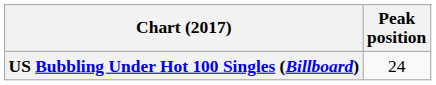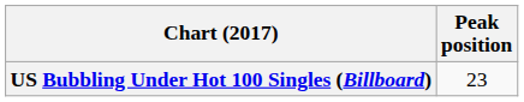 <table class="wikitable plainrowheaders" style="text-align:center">
 <tr>
 <th>Chart (2017)</th>
 <th>Peak<br>position</th>
 </tr>
 <tr>
 <th scope="row">US <a href='#'>Bubbling Under Hot 100 Singles</a> (<em><a href='#'>Billboard</a></em>)</th>
-<td>24</td>
+<td>23</td>
 </tr>
 </table>
